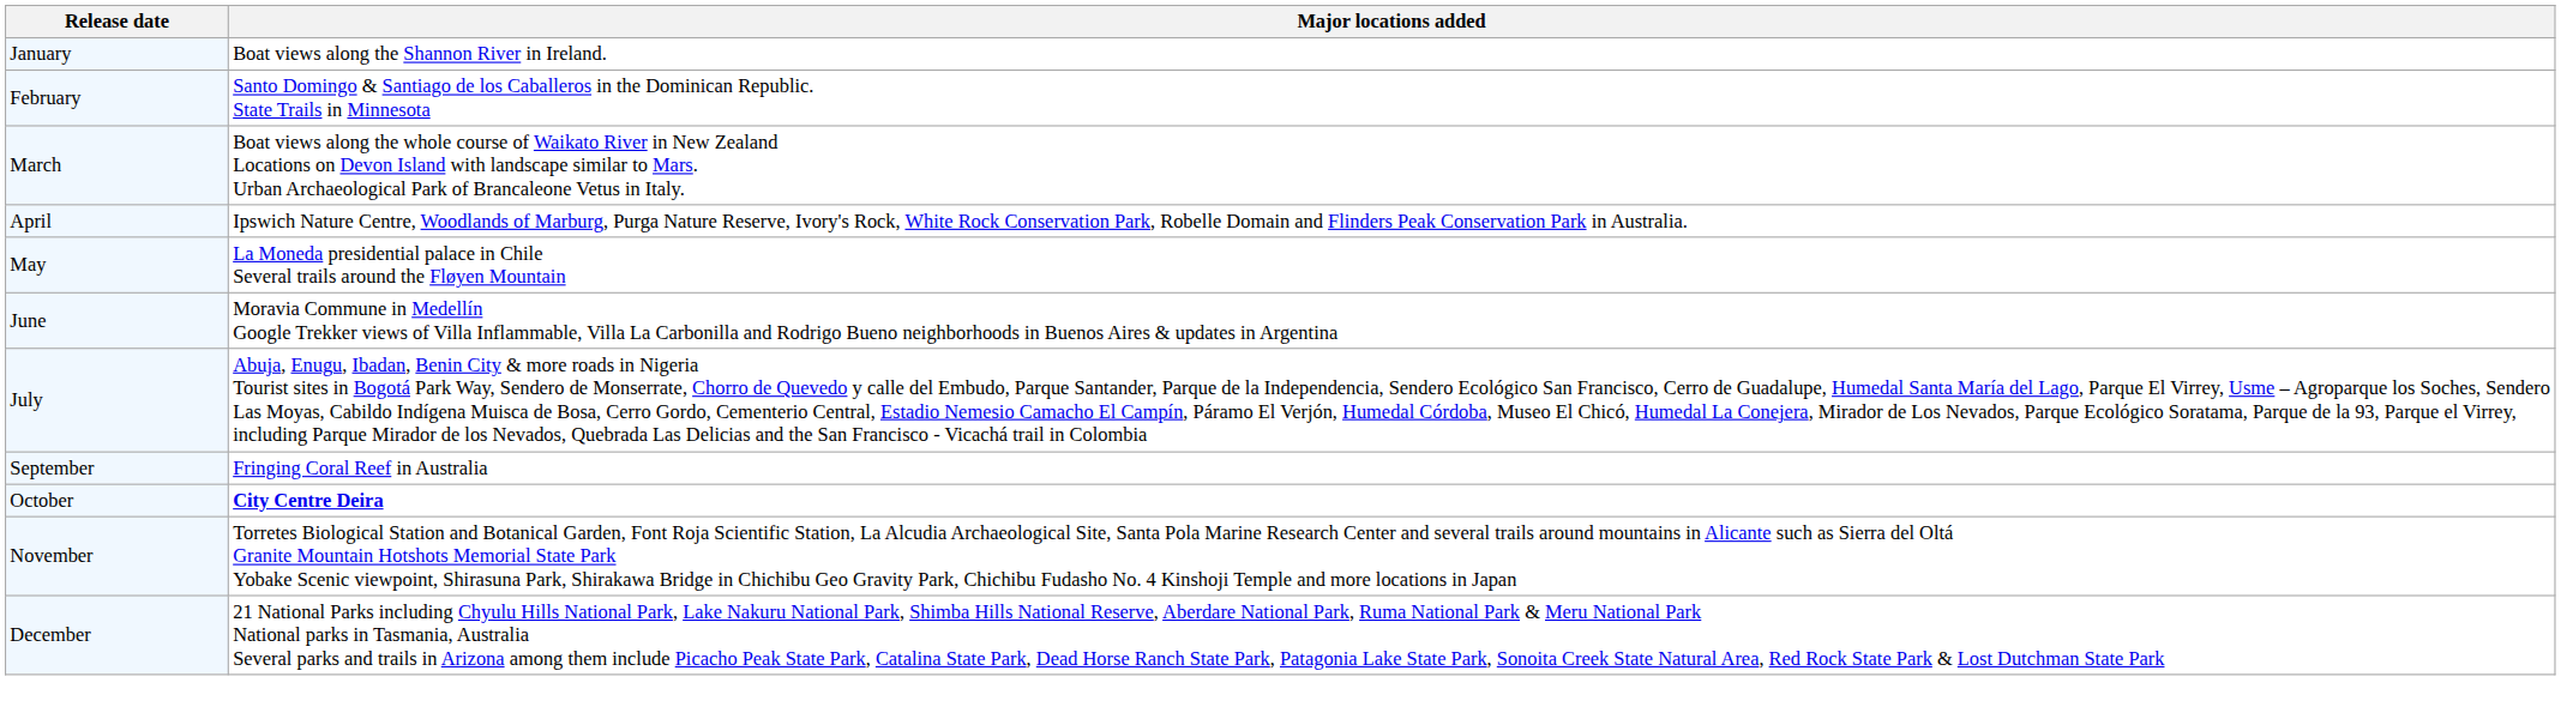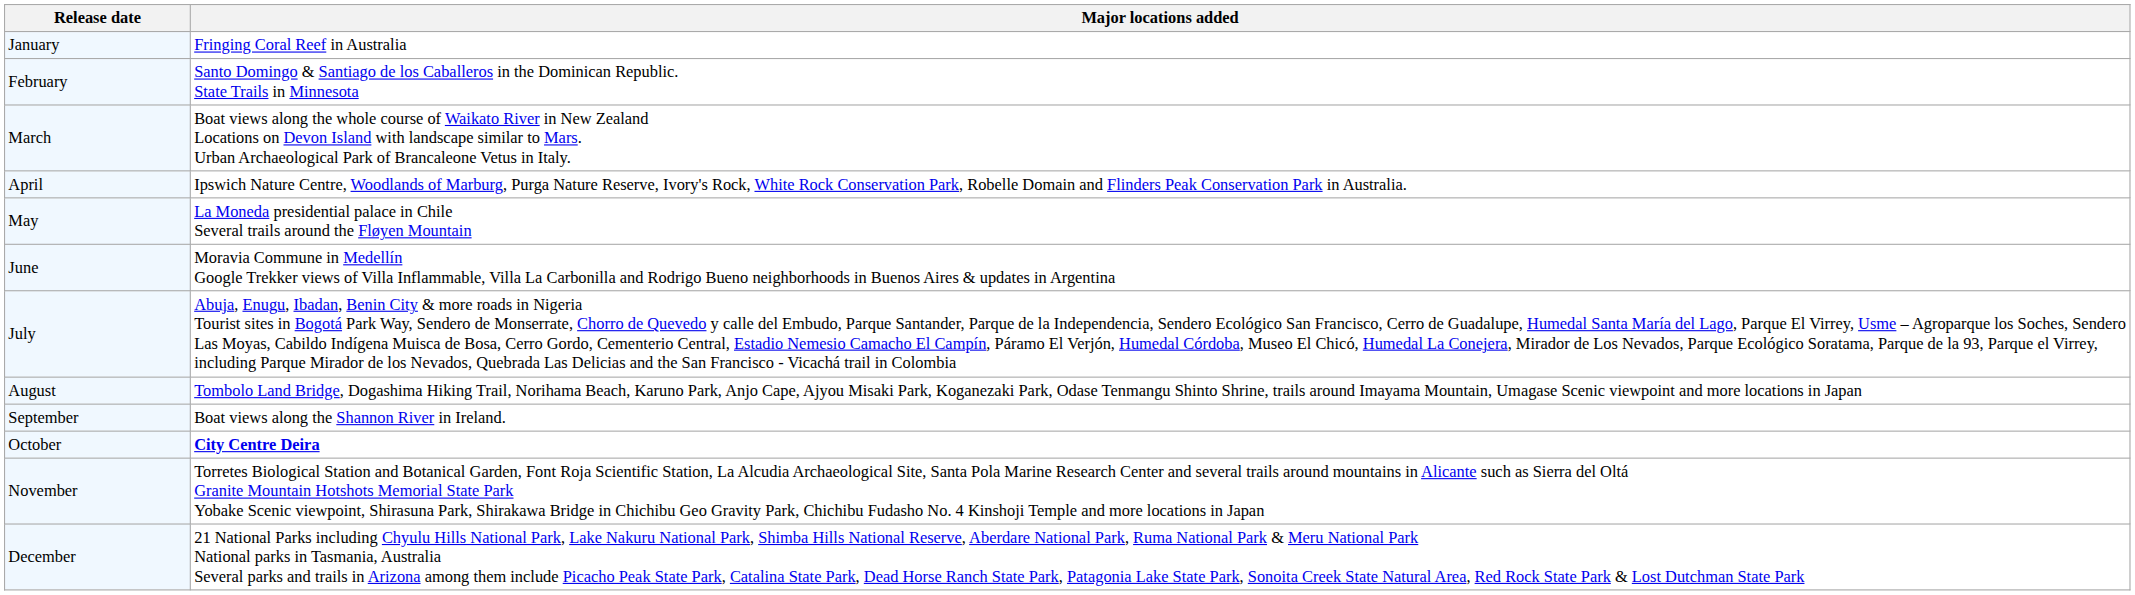 <table class="wikitable" style="font-size:95%">
 <tr>
 <th style="width:165px;">Release date</th>
 <th>Major locations added</th>
 </tr>
 <tr>
 <td style="background:#f0f8ff;">January</td>
-<td style="background:#fff;">Boat views along the <a href='#'>Shannon River</a> in Ireland.</td>
+<td style="background:#fff;"><a href='#'>Fringing Coral Reef</a> in Australia</td>
 </tr>
 <tr>
 <td style="background:#f0f8ff;">February</td>
 <td style="background:#fff;"><a href='#'>Santo Domingo</a> & <a href='#'>Santiago de los Caballeros</a> in the Dominican Republic. <br> <a href='#'>State Trails</a> in <a href='#'>Minnesota</a></td>
 </tr>
 <tr>
 <td style="background:#f0f8ff;">March</td>
 <td style="background:#fff;">Boat views along the whole course of <a href='#'>Waikato River</a> in New Zealand<br> Locations on <a href='#'>Devon Island</a> with landscape similar to <a href='#'>Mars</a>.<br> Urban Archaeological Park of Brancaleone Vetus in Italy.</td>
 </tr>
 <tr>
 <td style="background:#f0f8ff;">April</td>
 <td style="background:#fff;">Ipswich Nature Centre, <a href='#'>Woodlands of Marburg</a>, Purga Nature Reserve, Ivory's Rock, <a href='#'>White Rock Conservation Park</a>, Robelle Domain and <a href='#'>Flinders Peak Conservation Park</a> in Australia.</td>
 </tr>
 <tr>
 <td style="background:#f0f8ff;">May</td>
 <td style="background:#fff;"><a href='#'>La Moneda</a> presidential palace in Chile<br> Several trails around the <a href='#'>Fløyen Mountain</a></td>
 </tr>
 <tr>
 <td style="background:#f0f8ff;">June</td>
 <td style="background:#fff;">Moravia Commune in <a href='#'>Medellín</a><br> Google Trekker views of Villa Inflammable, Villa La Carbonilla and Rodrigo Bueno neighborhoods in Buenos Aires & updates in Argentina</td>
 </tr>
 <tr>
 <td style="background:#f0f8ff;">July</td>
 <td style="background:#fff;"><a href='#'>Abuja</a>, <a href='#'>Enugu</a>, <a href='#'>Ibadan</a>, <a href='#'>Benin City</a> & more roads in Nigeria<br>Tourist sites in <a href='#'>Bogotá</a> Park Way, Sendero de Monserrate, <a href='#'>Chorro de Quevedo</a> y calle del Embudo, Parque Santander, Parque de la Independencia, Sendero Ecológico San Francisco, Cerro de Guadalupe, <a href='#'>Humedal Santa María del Lago</a>, Parque El Virrey, <a href='#'>Usme</a> – Agroparque los Soches, Sendero Las Moyas, Cabildo Indígena Muisca de Bosa, Cerro Gordo, Cementerio Central, <a href='#'>Estadio Nemesio Camacho El Campín</a>, Páramo El Verjón, <a href='#'>Humedal Córdoba</a>, Museo El Chicó, <a href='#'>Humedal La Conejera</a>, Mirador de Los Nevados, Parque Ecológico Soratama, Parque de la 93, Parque el Virrey, including Parque Mirador de los Nevados, Quebrada Las Delicias and the San Francisco - Vicachá trail in Colombia</td>
 </tr>
 <tr>
+<td style="background:#f0f8ff;">August</td>
+<td style="background:#fff;"><a href='#'>Tombolo Land Bridge</a>, Dogashima Hiking Trail, Norihama Beach, Karuno Park, Anjo Cape, Ajyou Misaki Park, Koganezaki Park, Odase Tenmangu Shinto Shrine, trails around Imayama Mountain, Umagase Scenic viewpoint and more locations in Japan</td>
+</tr>
+<tr>
 <td style="background:#f0f8ff;">September</td>
-<td style="background:#fff;"><a href='#'>Fringing Coral Reef</a> in Australia</td>
+<td style="background:#fff;">Boat views along the <a href='#'>Shannon River</a> in Ireland.</td>
 </tr>
 <tr>
 <td style="background:#f0f8ff;">October</td>
 <td style="background:#fff;"><strong><a href='#'>City Centre Deira</a></strong></td>
 </tr>
 <tr>
 <td style="background:#f0f8ff;">November</td>
 <td style="background:#fff;">Torretes Biological Station and Botanical Garden, Font Roja Scientific Station, La Alcudia Archaeological Site, Santa Pola Marine Research Center and several trails around mountains in <a href='#'>Alicante</a> such as Sierra del Oltá<br> <a href='#'>Granite Mountain Hotshots Memorial State Park</a><br> Yobake Scenic viewpoint, Shirasuna Park, Shirakawa Bridge in Chichibu Geo Gravity Park, Chichibu Fudasho No. 4 Kinshoji Temple and more locations in Japan</td>
 </tr>
 <tr>
 <td style="background:#f0f8ff;">December</td>
 <td style="background:#fff;">21 National Parks including <a href='#'>Chyulu Hills National Park</a>, <a href='#'>Lake Nakuru National Park</a>, <a href='#'>Shimba Hills National Reserve</a>, <a href='#'>Aberdare National Park</a>, <a href='#'>Ruma National Park</a> & <a href='#'>Meru National Park</a><br> National parks in Tasmania, Australia<br> Several parks and trails in <a href='#'>Arizona</a> among them include <a href='#'>Picacho Peak State Park</a>, <a href='#'>Catalina State Park</a>, <a href='#'>Dead Horse Ranch State Park</a>, <a href='#'>Patagonia Lake State Park</a>, <a href='#'>Sonoita Creek State Natural Area</a>, <a href='#'>Red Rock State Park</a> & <a href='#'>Lost Dutchman State Park</a></td>
 </tr>
 </table>
